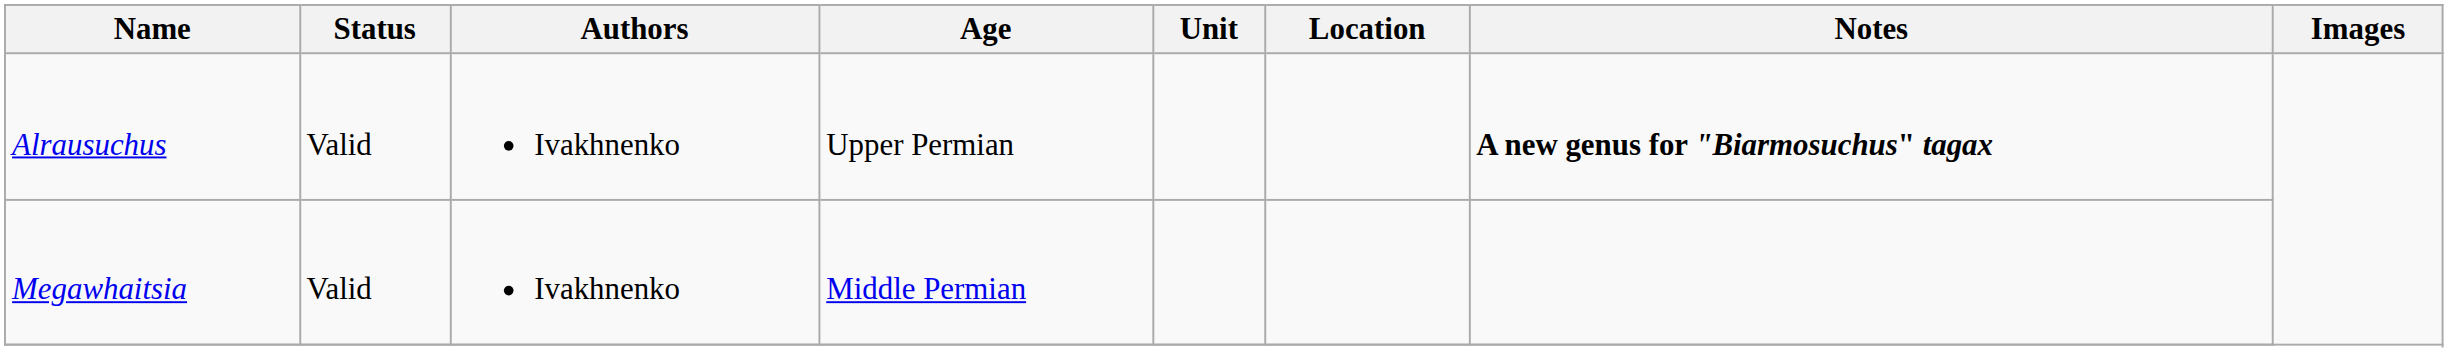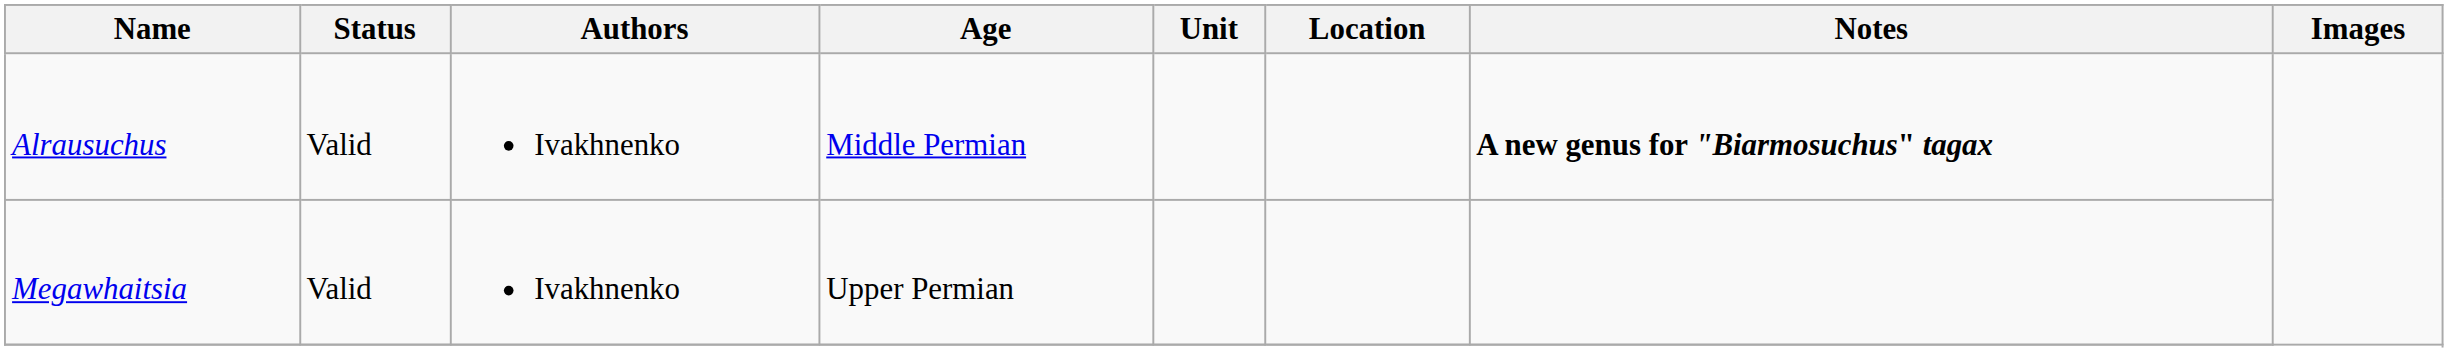 <table class="wikitable sortable" align="center" width="100%">
 <tr>
 <th>Name</th>
 <th>Status</th>
 <th>Authors</th>
 <th>Age</th>
 <th>Unit</th>
 <th>Location</th>
 <th width="33%" class="unsortable">Notes</th>
 <th class="unsortable">Images</th>
 </tr>
 <tr>
 <td><br><em><a href='#'>Alrausuchus</a></em></td>
 <td><br>Valid</td>
 <td><br><ul><li>Ivakhnenko</li></ul></td>
-<td><br>Upper Permian</td>
+<td><br><a href='#'>Middle Permian</a></td>
 <td></td>
 <td><br></td>
 <td><strong><br>A new genus for <em>"Biarmosuchus</em>" <em>tagax</em></strong></td>
 <td rowspan="99"><br></td>
 </tr>
 <tr>
 <td><br><em><a href='#'>Megawhaitsia</a></em></td>
 <td><br>Valid</td>
 <td><br><ul><li>Ivakhnenko</li></ul></td>
-<td><br><a href='#'>Middle Permian</a></td>
+<td><br>Upper Permian</td>
 <td></td>
 <td><br></td>
 <td></td>
 </tr>
 <tr>
 </tr>
 </table>
